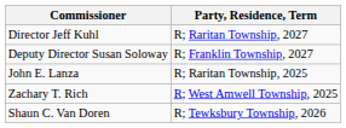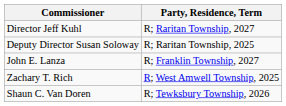 <table class="wikitable sortable">
 <tr>
 <th>Commissioner</th>
 <th>Party, Residence, Term</th>
 </tr>
 <tr>
 <td>Director Jeff Kuhl</td>
 <td>R; <a href='#'>Raritan Township</a>, 2027</td>
 </tr>
 <tr>
 <td>Deputy Director Susan Soloway</td>
-<td>R; <a href='#'>Franklin Township</a>, 2027</td>
+<td>R; Raritan Township, 2025</td>
 </tr>
 <tr>
 <td>John E. Lanza</td>
-<td>R; Raritan Township, 2025</td>
+<td>R; <a href='#'>Franklin Township</a>, 2027</td>
 </tr>
 <tr>
 <td>Zachary T. Rich</td>
 <td><a href='#'>R</a>; <a href='#'>West Amwell Township</a>, 2025</td>
 </tr>
 <tr>
 <td>Shaun C. Van Doren</td>
 <td>R; <a href='#'>Tewksbury Township</a>, 2026</td>
 </tr>
 </table>
